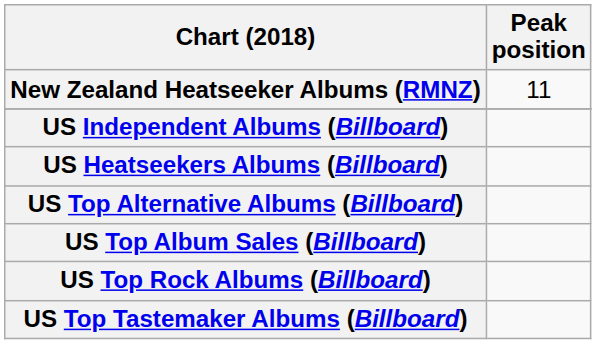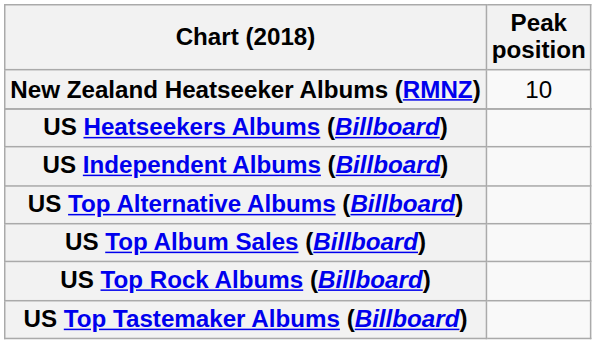 <table class="wikitable plainrowheaders" style="text-align:center">
 <tr>
 <th scope="col">Chart (2018)</th>
 <th scope="col">Peak<br> position</th>
 </tr>
 <tr>
 <th scope="row">New Zealand Heatseeker Albums (<a href='#'>RMNZ</a>)</th>
-<td>11</td>
+<td>10</td>
 </tr>
 <tr>
 </tr>
 <tr>
 </tr>
 <tr>
-<th scope="row">US <a href='#'>Independent Albums</a> (<em><a href='#'>Billboard</a></em>)</th>
+<th scope="row">US <a href='#'>Heatseekers Albums</a> (<em><a href='#'>Billboard</a></em>)</th>
 <td></td>
 </tr>
 <tr>
-<th scope="row">US <a href='#'>Heatseekers Albums</a> (<em><a href='#'>Billboard</a></em>)</th>
+<th scope="row">US <a href='#'>Independent Albums</a> (<em><a href='#'>Billboard</a></em>)</th>
 <td></td>
 </tr>
 <tr>
 <th scope="row">US <a href='#'>Top Alternative Albums</a> (<em><a href='#'>Billboard</a></em>)</th>
 <td></td>
 </tr>
 <tr>
 <th scope="row">US <a href='#'>Top Album Sales</a> (<em><a href='#'>Billboard</a></em>)</th>
 <td></td>
 </tr>
 <tr>
 <th scope="row">US <a href='#'>Top Rock Albums</a> (<em><a href='#'>Billboard</a></em>)</th>
 <td></td>
 </tr>
 <tr>
 <th scope="row">US <a href='#'>Top Tastemaker Albums</a> (<em><a href='#'>Billboard</a></em>)</th>
 <td></td>
 </tr>
 </table>
